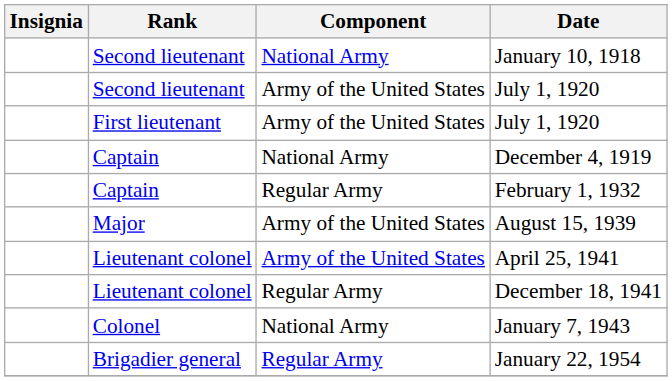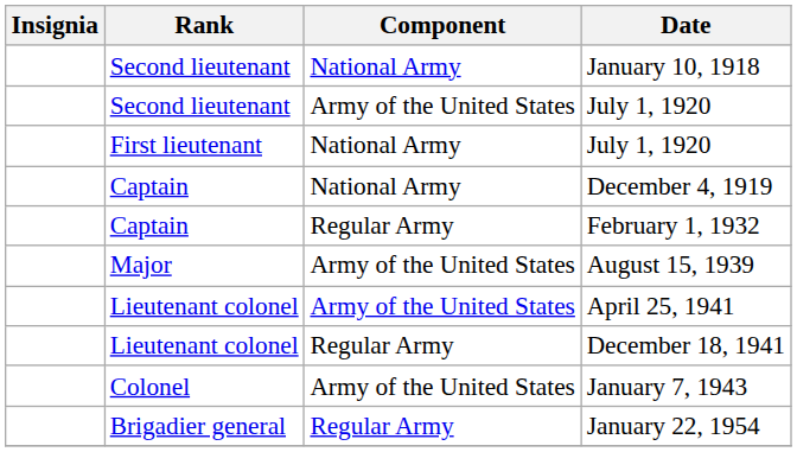 <table class="wikitable" style="background:white">
 <tr>
 <th>Insignia</th>
 <th>Rank</th>
 <th>Component</th>
 <th>Date</th>
 </tr>
 <tr>
 <td align="center"></td>
 <td><a href='#'>Second lieutenant</a></td>
 <td><a href='#'>National Army</a></td>
 <td>January 10, 1918</td>
 </tr>
 <tr>
 <td align="center"></td>
 <td><a href='#'>Second lieutenant</a></td>
 <td>Army of the United States</td>
 <td>July 1, 1920</td>
 </tr>
 <tr>
 <td align="center"></td>
 <td><a href='#'>First lieutenant</a></td>
-<td>Army of the United States</td>
+<td>National Army</td>
 <td>July 1, 1920</td>
 </tr>
 <tr>
 <td align="center"></td>
 <td><a href='#'>Captain</a></td>
 <td>National Army</td>
 <td>December 4, 1919</td>
 </tr>
 <tr>
 <td align="center"></td>
 <td><a href='#'>Captain</a></td>
 <td>Regular Army</td>
 <td>February 1, 1932</td>
 </tr>
 <tr>
 <td align="center"></td>
 <td><a href='#'>Major</a></td>
 <td>Army of the United States</td>
 <td>August 15, 1939</td>
 </tr>
 <tr>
 <td align="center"></td>
 <td><a href='#'>Lieutenant colonel</a></td>
 <td><a href='#'>Army of the United States</a></td>
 <td>April 25, 1941</td>
 </tr>
 <tr>
 <td align="center"></td>
 <td><a href='#'>Lieutenant colonel</a></td>
 <td>Regular Army</td>
 <td>December 18, 1941</td>
 </tr>
 <tr>
 <td align="center"></td>
 <td><a href='#'>Colonel</a></td>
-<td>National Army</td>
+<td>Army of the United States</td>
 <td>January 7, 1943</td>
 </tr>
 <tr>
 <td align="center"></td>
 <td><a href='#'>Brigadier general</a></td>
 <td><a href='#'>Regular Army</a></td>
 <td>January 22, 1954</td>
 </tr>
 <tr>
 </tr>
 </table>
